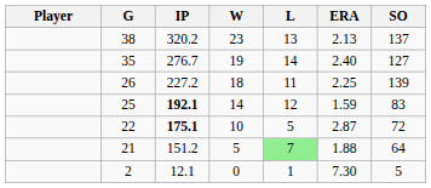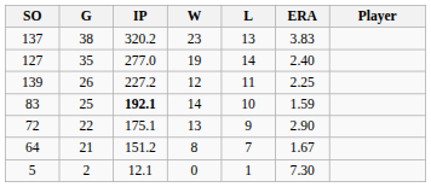 <table class="wikitable sortable">
 <tr>
-<th bgcolor="#DDDDFF" width="16%">Player</th>
+<th bgcolor="#DDDDFF" width="9%">SO</th>
 <th bgcolor="#DDDDFF" width="9%">G</th>
 <th bgcolor="#DDDDFF" width="9%">IP</th>
 <th bgcolor="#DDDDFF" width="9%">W</th>
 <th bgcolor="#DDDDFF" width="9%">L</th>
 <th bgcolor="#DDDDFF" width="9%">ERA</th>
-<th bgcolor="#DDDDFF" width="9%">SO</th>
+<th bgcolor="#DDDDFF" width="16%">Player</th>
 </tr>
 <tr align="center">
-<td></td>
+<td>137</td>
 <td>38</td>
 <td>320.2</td>
 <td>23</td>
 <td>13</td>
-<td>2.13</td>
-<td>137</td>
+<td>3.83</td>
+<td></td>
 </tr>
 <tr align="center">
-<td></td>
+<td>127</td>
 <td>35</td>
-<td>276.7</td>
+<td>277.0</td>
 <td>19</td>
 <td>14</td>
 <td>2.40</td>
-<td>127</td>
+<td></td>
 </tr>
 <tr align="center">
-<td></td>
+<td>139</td>
 <td>26</td>
 <td>227.2</td>
-<td>18</td>
+<td>12</td>
 <td>11</td>
 <td>2.25</td>
-<td>139</td>
+<td></td>
 </tr>
 <tr align="center">
-<td></td>
+<td>83</td>
 <td>25</td>
 <td><strong>192.1</strong></td>
 <td>14</td>
-<td>12</td>
+<td>10</td>
 <td>1.59</td>
-<td>83</td>
+<td></td>
 </tr>
 <tr align="center">
+<td>72</td>
+<td>22</td>
+<td>175.1</td>
+<td>13</td>
+<td>9</td>
+<td>2.90</td>
 <td></td>
-<td>22</td>
-<td><strong>175.1</strong></td>
-<td>10</td>
-<td>5</td>
-<td>2.87</td>
-<td>72</td>
 </tr>
 <tr align="center">
-<td></td>
+<td>64</td>
 <td>21</td>
 <td>151.2</td>
-<td>5</td>
-<td style="background: lightgreen;">7</td>
-<td>1.88</td>
-<td>64</td>
+<td>8</td>
+<td>7</td>
+<td>1.67</td>
+<td></td>
 </tr>
 <tr align="center">
-<td></td>
+<td>5</td>
 <td>2</td>
 <td>12.1</td>
 <td>0</td>
 <td>1</td>
 <td>7.30</td>
-<td>5</td>
+<td></td>
 </tr>
 </table>
